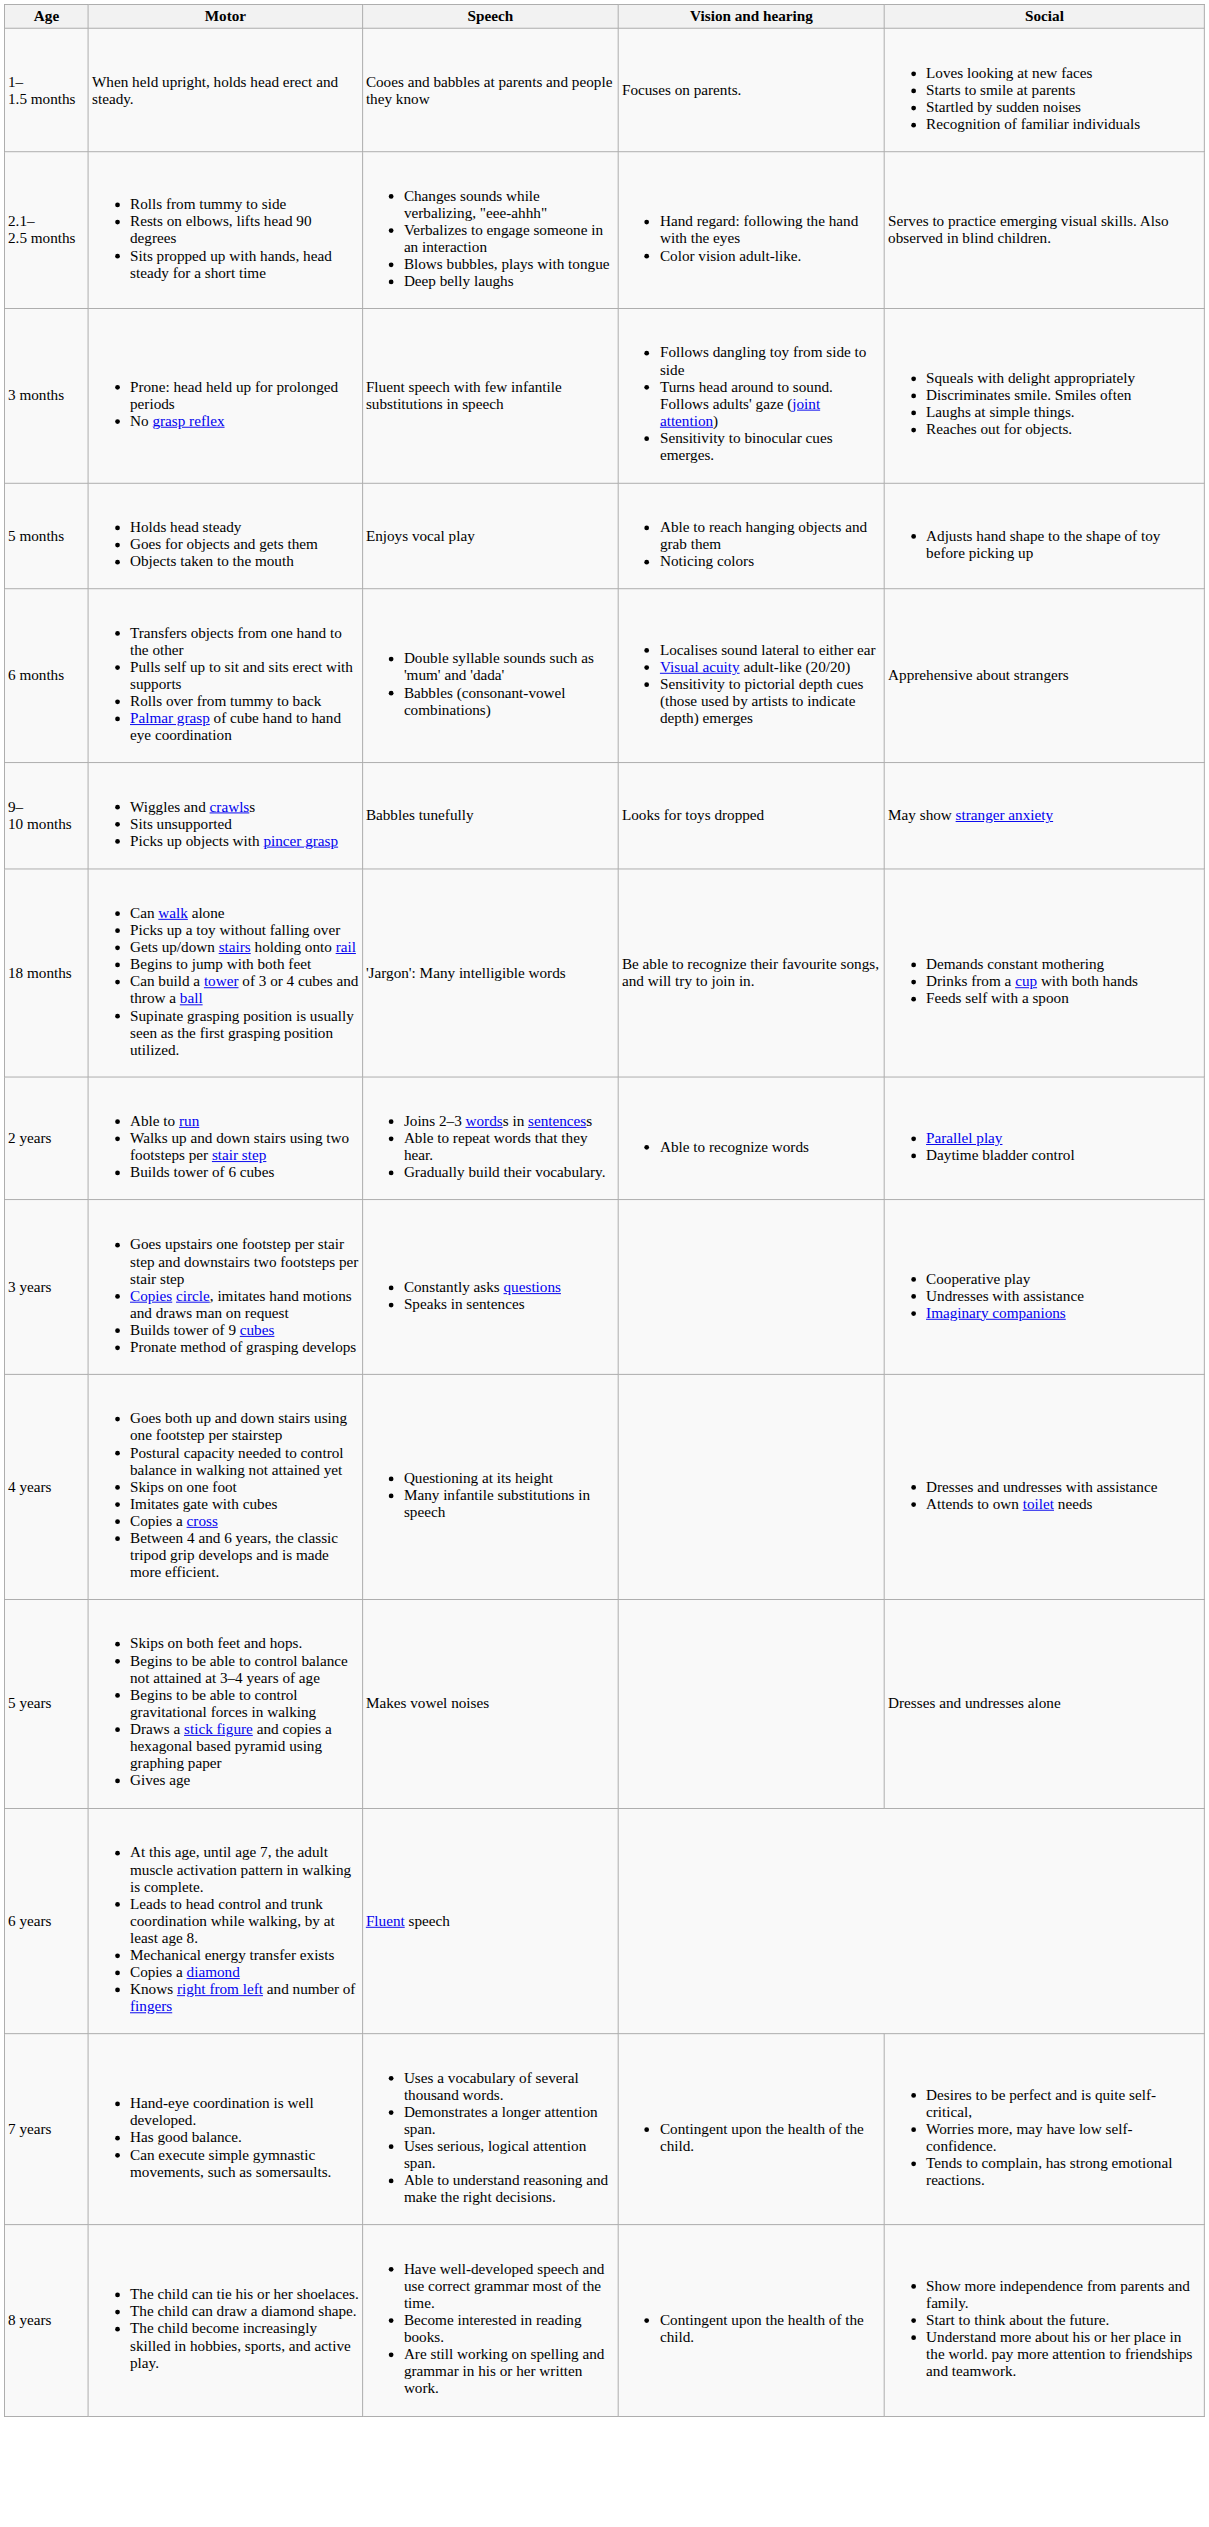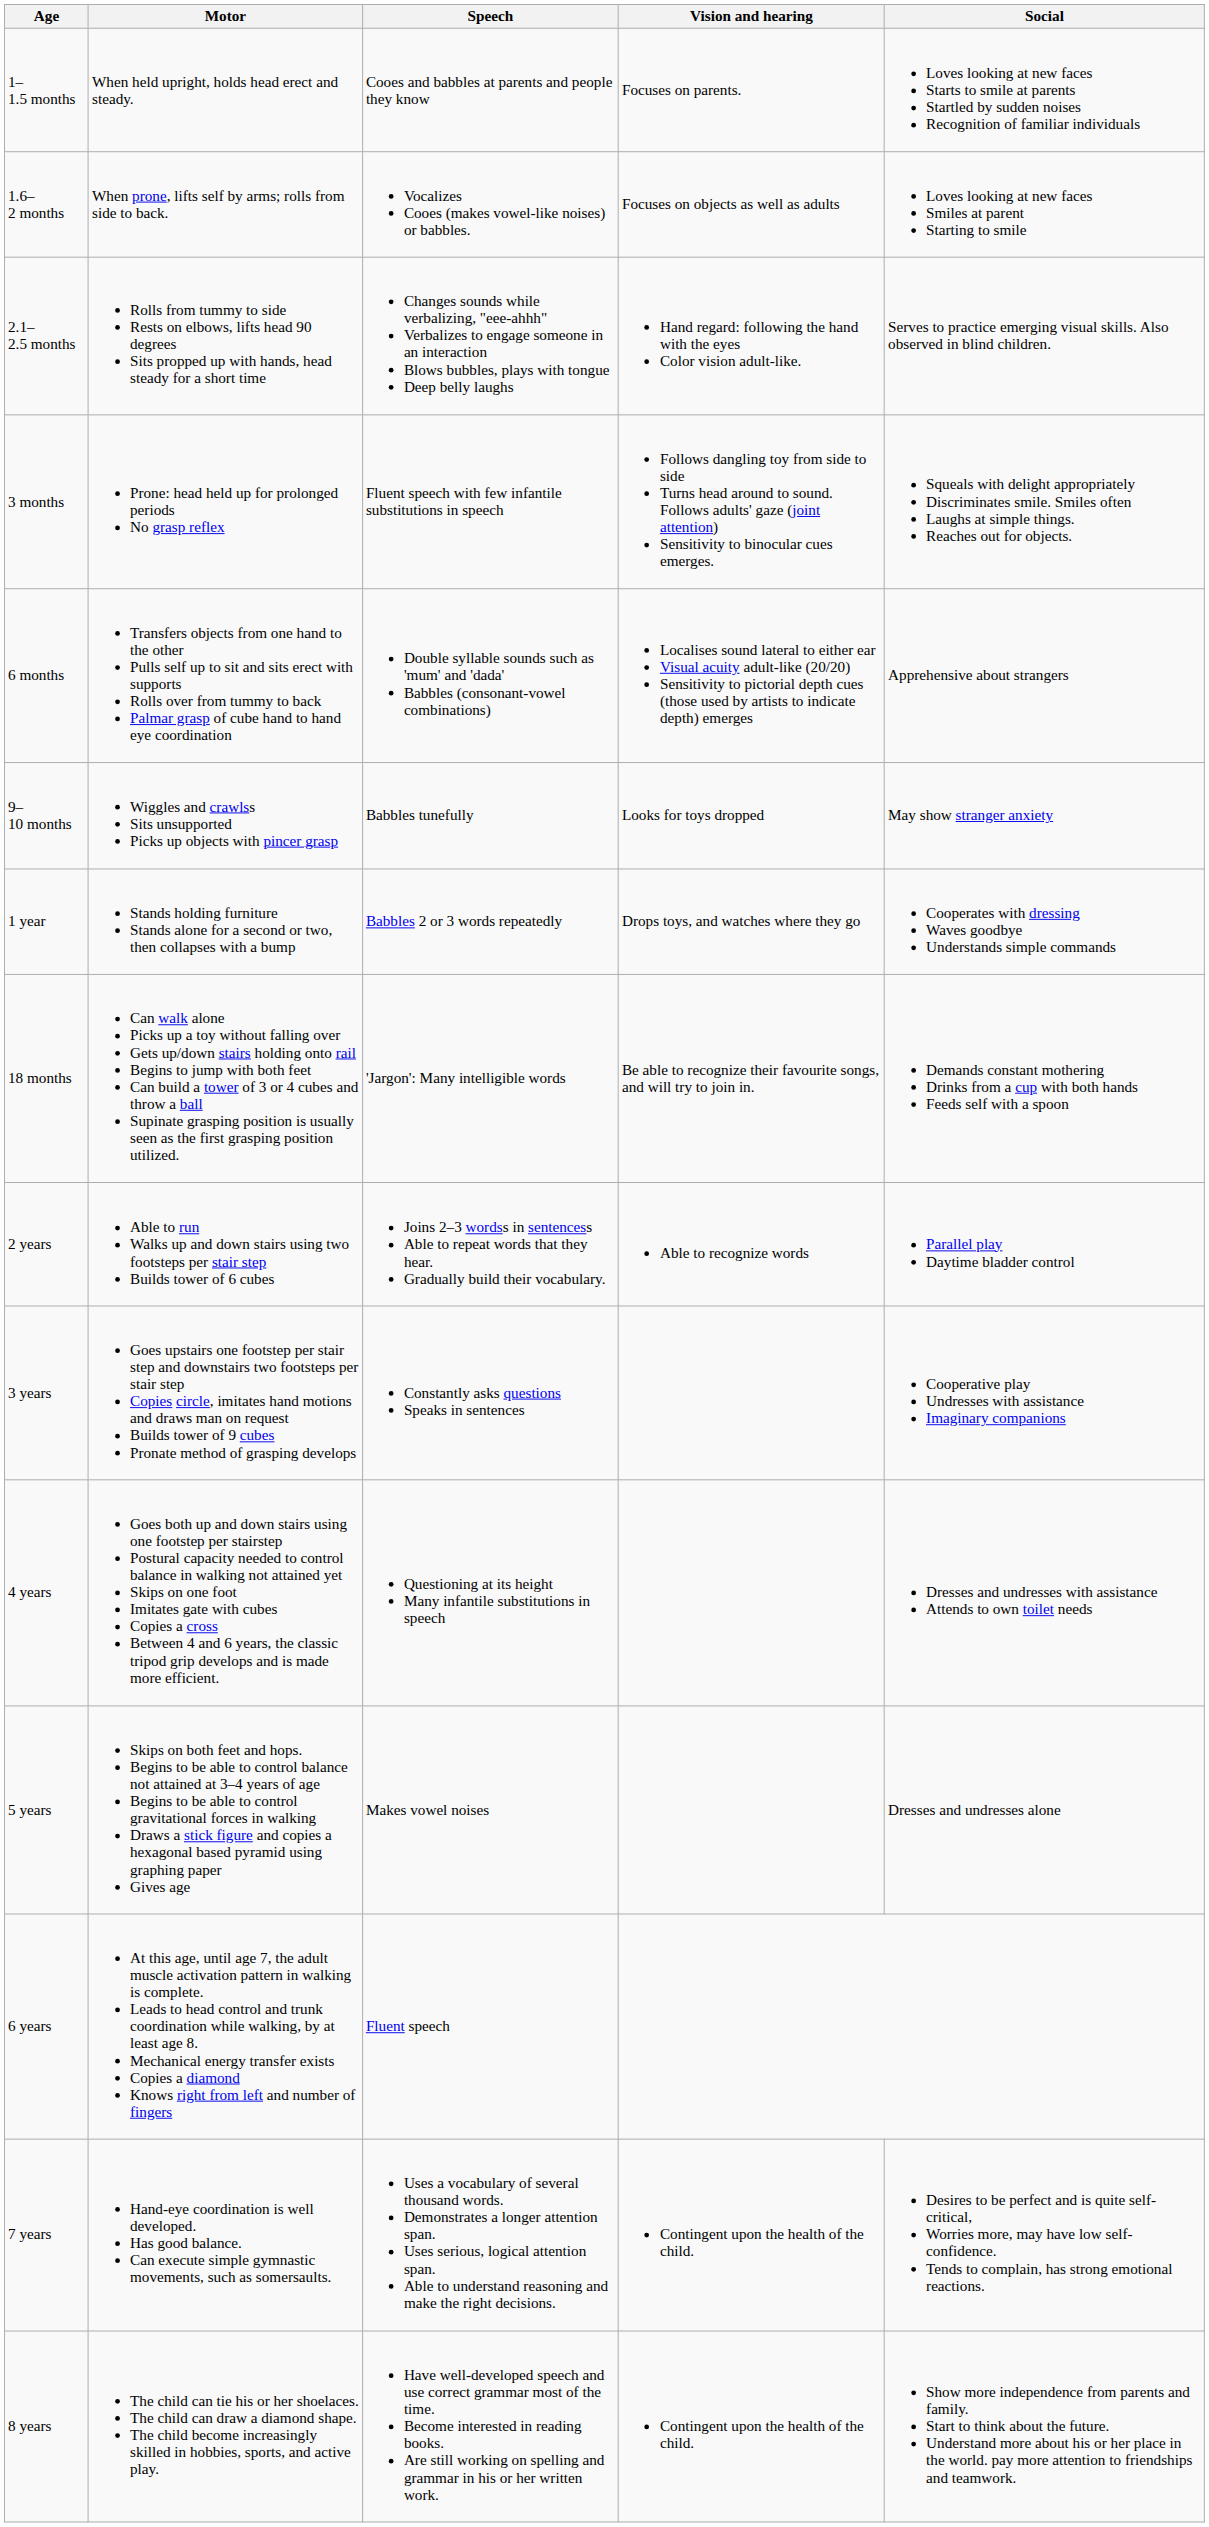 <table class="wikitable" style="margin:auto;">
 <tr>
 <th>Age</th>
 <th>Motor</th>
 <th>Speech</th>
 <th>Vision and hearing</th>
 <th>Social</th>
 </tr>
 <tr>
 <td>1–1.5 months</td>
 <td>When held upright, holds head erect and steady.</td>
 <td>Cooes and babbles at parents and people they know</td>
 <td>Focuses on parents.</td>
 <td><br><ul><li>Loves looking at new faces</li><li>Starts to smile at parents</li><li>Startled by sudden noises</li><li>Recognition of familiar individuals</li></ul></td>
 </tr>
 <tr>
+<td>1.6–2 months</td>
+<td>When <a href='#'>prone</a>, lifts self by arms; rolls from side to back.</td>
+<td><br><ul><li>Vocalizes</li><li>Cooes (makes vowel-like noises) or babbles.</li></ul></td>
+<td>Focuses on objects as well as adults</td>
+<td><br><ul><li>Loves looking at new faces</li><li>Smiles at parent</li><li>Starting to smile</li></ul></td>
+</tr>
+<tr>
 <td>2.1–2.5 months</td>
 <td><br><ul><li>Rolls from tummy to side</li><li>Rests on elbows, lifts head 90 degrees</li><li>Sits propped up with hands, head steady for a short time</li></ul></td>
 <td><br><ul><li>Changes sounds while verbalizing, "eee-ahhh"</li><li>Verbalizes to engage someone in an interaction</li><li>Blows bubbles, plays with tongue</li><li>Deep belly laughs</li></ul></td>
 <td><br><ul><li>Hand regard: following the hand with the eyes</li><li>Color vision adult-like.</li></ul></td>
 <td>Serves to practice emerging visual skills. Also observed in blind children.</td>
 </tr>
 <tr>
 <td>3 months</td>
 <td><br><ul><li>Prone: head held up for prolonged periods</li><li>No <a href='#'>grasp reflex</a></li></ul></td>
 <td>Fluent speech with few infantile substitutions in speech</td>
 <td><br><ul><li>Follows dangling toy from side to side</li><li>Turns head around to sound. Follows adults' gaze (<a href='#'>joint attention</a>)</li><li>Sensitivity to binocular cues emerges.</li></ul></td>
 <td><br><ul><li>Squeals with delight appropriately</li><li>Discriminates smile. Smiles often</li><li>Laughs at simple things.</li><li>Reaches out for objects.</li></ul></td>
 </tr>
 <tr>
-<td>5 months</td>
-<td><br><ul><li>Holds head steady</li><li>Goes for objects and gets them</li><li>Objects taken to the mouth</li></ul></td>
-<td>Enjoys vocal play</td>
-<td><br><ul><li>Able to reach hanging objects and grab them</li><li>Noticing colors</li></ul></td>
-<td><br><ul><li>Adjusts hand shape to the shape of toy before picking up</li></ul></td>
-</tr>
-<tr>
 <td>6 months</td>
 <td><br><ul><li>Transfers objects from one hand to the other</li><li>Pulls self up to sit and sits erect with supports</li><li>Rolls over from tummy to back</li><li><a href='#'>Palmar grasp</a> of cube hand to hand eye coordination</li></ul></td>
 <td><br><ul><li>Double syllable sounds such as 'mum' and 'dada'</li><li>Babbles (consonant-vowel combinations)</li></ul></td>
 <td><br><ul><li>Localises sound  lateral to either ear</li><li><a href='#'>Visual acuity</a> adult-like (20/20)</li><li>Sensitivity to pictorial depth cues (those used by artists to indicate depth) emerges</li></ul></td>
 <td>Apprehensive about strangers</td>
 </tr>
 <tr>
 <td>9–10 months</td>
 <td><br><ul><li>Wiggles and <a href='#'>crawls</a>s</li><li>Sits unsupported</li><li>Picks up objects with <a href='#'>pincer grasp</a></li></ul></td>
 <td>Babbles tunefully</td>
 <td>Looks for toys dropped</td>
 <td>May show <a href='#'>stranger anxiety</a></td>
+</tr>
+<tr>
+<td>1 year</td>
+<td><br><ul><li>Stands holding furniture</li><li>Stands alone for a second or two, then collapses with a bump</li></ul></td>
+<td><a href='#'>Babbles</a> 2 or 3 words repeatedly</td>
+<td>Drops toys, and watches where they go</td>
+<td><br><ul><li>Cooperates with <a href='#'>dressing</a></li><li>Waves goodbye</li><li>Understands simple commands</li></ul></td>
 </tr>
 <tr>
 <td>18 months</td>
 <td><br><ul><li>Can <a href='#'>walk</a> alone</li><li>Picks up a toy without falling over</li><li>Gets up/down <a href='#'>stairs</a> holding onto <a href='#'>rail</a></li><li>Begins to jump with both feet</li><li>Can build a <a href='#'>tower</a> of 3 or 4 cubes and throw a <a href='#'>ball</a></li><li>Supinate grasping position is usually seen as the first grasping position utilized.</li></ul></td>
 <td>'Jargon': Many intelligible words</td>
 <td>Be able to recognize their favourite songs, and will try to join in.</td>
 <td><br><ul><li>Demands constant mothering</li><li>Drinks from a <a href='#'>cup</a> with both hands</li><li>Feeds self with a spoon</li></ul></td>
 </tr>
 <tr>
 <td>2 years</td>
 <td><br><ul><li>Able to <a href='#'>run</a></li><li>Walks up and down stairs using two footsteps per <a href='#'>stair step</a></li><li>Builds tower of 6 cubes</li></ul></td>
 <td><br><ul><li>Joins 2–3 <a href='#'>words</a>s in <a href='#'>sentences</a>s</li><li>Able to repeat words that they hear.</li><li>Gradually build their vocabulary.</li></ul></td>
 <td><br><ul><li>Able to recognize words</li></ul></td>
 <td><br><ul><li><a href='#'>Parallel play</a></li><li>Daytime bladder control</li></ul></td>
 </tr>
 <tr>
 <td>3 years</td>
 <td><br><ul><li>Goes upstairs one footstep per stair step and downstairs two footsteps per stair step</li><li><a href='#'>Copies</a> <a href='#'>circle</a>, imitates hand motions and draws man on request</li><li>Builds tower of 9 <a href='#'>cubes</a></li><li>Pronate method of grasping develops</li></ul></td>
 <td><br><ul><li>Constantly asks <a href='#'>questions</a></li><li>Speaks in sentences</li></ul></td>
 <td></td>
 <td><br><ul><li>Cooperative play</li><li>Undresses with assistance</li><li><a href='#'>Imaginary companions</a></li></ul></td>
 </tr>
 <tr>
 <td>4 years</td>
 <td><br><ul><li>Goes both up and down stairs using one footstep per stairstep</li><li>Postural capacity needed to control balance in walking not attained yet</li><li>Skips on one foot</li><li>Imitates gate with cubes</li><li>Copies a <a href='#'>cross</a></li><li>Between 4 and 6 years, the classic tripod grip develops and is made more efficient.</li></ul></td>
 <td><br><ul><li>Questioning at its height</li><li>Many infantile substitutions in speech</li></ul></td>
 <td></td>
 <td><br><ul><li>Dresses and undresses with assistance</li><li>Attends to own <a href='#'>toilet</a> needs</li></ul></td>
 </tr>
 <tr>
 <td>5 years</td>
 <td><br><ul><li>Skips on both feet and hops.</li><li>Begins to be able to control balance not attained at 3–4 years of age</li><li>Begins to be able to control gravitational forces in walking</li><li>Draws a <a href='#'>stick figure</a> and copies a hexagonal based pyramid using graphing paper</li><li>Gives age</li></ul></td>
 <td>Makes vowel noises</td>
 <td></td>
 <td>Dresses and undresses alone</td>
 </tr>
 <tr>
 <td>6 years</td>
 <td><br><ul><li>At this age, until age 7, the adult muscle activation pattern in walking is complete.</li><li>Leads to head control and trunk coordination while walking, by at least age 8.</li><li>Mechanical energy transfer exists</li><li>Copies a <a href='#'>diamond</a></li><li>Knows <a href='#'>right from left</a> and number of <a href='#'>fingers</a></li></ul></td>
 <td><a href='#'>Fluent</a> speech</td>
 </tr>
 <tr>
 <td>7 years</td>
 <td><br><ul><li>Hand-eye coordination is well developed.</li><li>Has good balance.</li><li>Can execute simple gymnastic movements, such as somersaults.</li></ul></td>
 <td><br><ul><li>Uses a vocabulary of several thousand words.</li><li>Demonstrates a longer attention span.</li><li>Uses serious, logical attention span.</li><li>Able to understand reasoning and make the right decisions.</li></ul></td>
 <td><br><ul><li>Contingent upon the health of the child.</li></ul></td>
 <td><br><ul><li>Desires to be perfect and is quite self-critical,</li><li>Worries more, may have low self-confidence.</li><li>Tends to complain, has strong emotional reactions.</li></ul></td>
 </tr>
 <tr>
 <td>8 years</td>
 <td><br><ul><li>The child can tie his or her shoelaces.</li><li>The child can draw a diamond shape.</li><li>The child become increasingly skilled in hobbies, sports, and active play.</li></ul></td>
 <td><br><ul><li>Have well-developed speech and use correct grammar most of the time.</li><li>Become interested in reading books.</li><li>Are still working on spelling and grammar in his or her written work.</li></ul></td>
 <td><br><ul><li>Contingent upon the health of the child.</li></ul></td>
 <td><br><ul><li>Show more independence from parents and family.</li><li>Start to think about the future.</li><li>Understand more about his or her place in the world. pay more attention to friendships and teamwork.</li></ul></td>
 </tr>
 </table>
